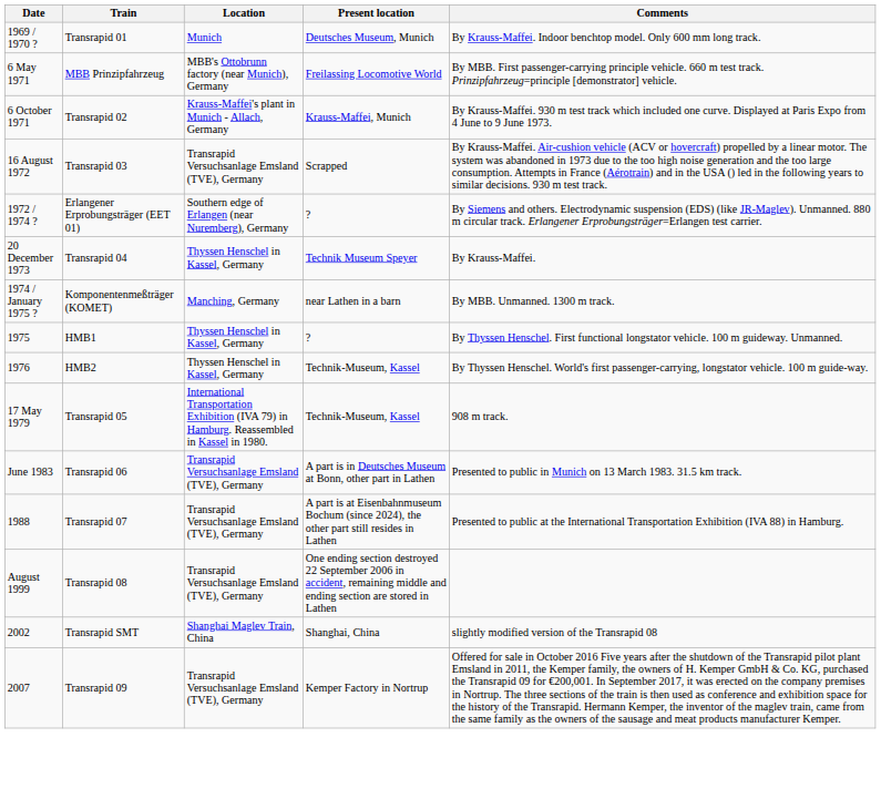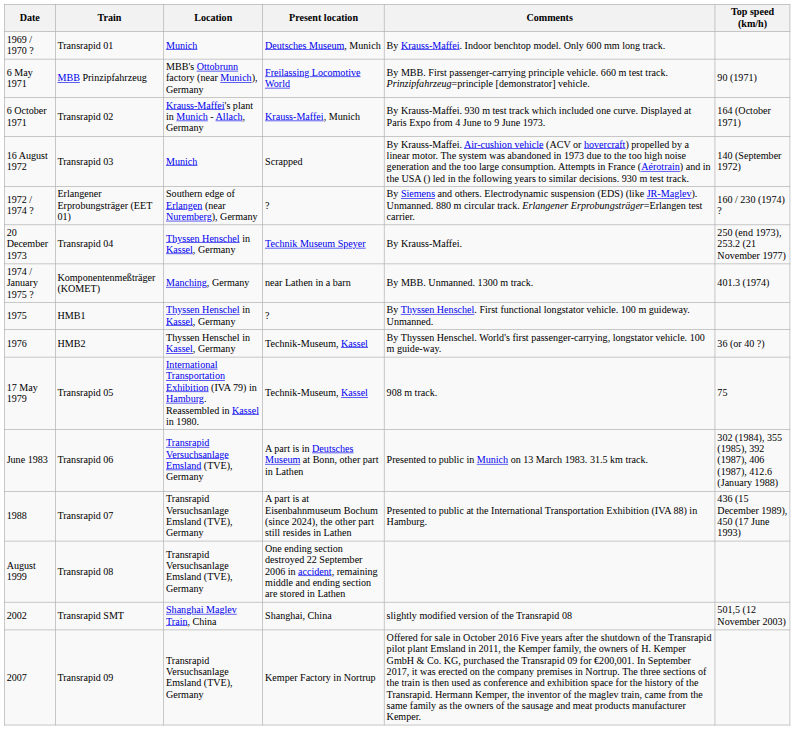 <table class="wikitable">
 <tr>
 <th>Date</th>
 <th>Train</th>
 <th>Location</th>
 <th>Present location</th>
 <th>Comments</th>
+<th>Top speed (km/h)</th>
 </tr>
 <tr>
 <td>1969 / 1970 ?</td>
 <td>Transrapid 01</td>
 <td><a href='#'>Munich</a></td>
 <td><a href='#'>Deutsches Museum</a>, Munich</td>
 <td>By <a href='#'>Krauss-Maffei</a>. Indoor benchtop model. Only 600 mm long track.</td>
+<td></td>
 </tr>
 <tr>
 <td>6 May 1971</td>
 <td><a href='#'>MBB</a> Prinzipfahrzeug</td>
 <td>MBB's <a href='#'>Ottobrunn</a> factory (near <a href='#'>Munich</a>), Germany</td>
 <td><a href='#'>Freilassing Locomotive World</a></td>
 <td>By MBB. First passenger-carrying principle vehicle. 660 m test track. <em>Prinzipfahrzeug</em>=principle [demonstrator] vehicle.</td>
+<td>90 (1971)</td>
 </tr>
 <tr>
 <td>6 October 1971</td>
 <td>Transrapid 02</td>
 <td><a href='#'>Krauss-Maffei</a>'s plant in <a href='#'>Munich</a> - <a href='#'>Allach</a>, Germany</td>
 <td><a href='#'>Krauss-Maffei</a>, Munich</td>
 <td>By Krauss-Maffei. 930 m test track which included one curve. Displayed at Paris Expo from 4 June to 9 June 1973.</td>
+<td>164 (October 1971)</td>
 </tr>
 <tr>
 <td>16 August 1972</td>
 <td>Transrapid 03</td>
-<td>Transrapid Versuchsanlage Emsland (TVE), Germany</td>
+<td><a href='#'>Munich</a></td>
 <td>Scrapped</td>
 <td>By Krauss-Maffei. <a href='#'>Air-cushion vehicle</a> (ACV or <a href='#'>hovercraft</a>) propelled by a linear motor. The system was abandoned in 1973 due to the too high noise generation and the too large consumption. Attempts in France (<a href='#'>Aérotrain</a>) and in the USA () led in the following years to similar decisions. 930 m test track.</td>
+<td>140 (September 1972)</td>
 </tr>
 <tr>
 <td>1972 / 1974 ?</td>
 <td>Erlangener Erprobungsträger (EET 01)</td>
 <td>Southern edge of <a href='#'>Erlangen</a> (near <a href='#'>Nuremberg</a>), Germany</td>
 <td>?</td>
 <td>By <a href='#'>Siemens</a> and others. Electrodynamic suspension (EDS) (like <a href='#'>JR-Maglev</a>). Unmanned. 880 m circular track. <em>Erlangener Erprobungsträger</em>=Erlangen test carrier.</td>
+<td>160 / 230 (1974) ?</td>
 </tr>
 <tr>
 <td>20 December 1973</td>
 <td>Transrapid 04</td>
 <td><a href='#'>Thyssen Henschel</a> in <a href='#'>Kassel</a>, Germany</td>
 <td><a href='#'>Technik Museum Speyer</a></td>
 <td>By Krauss-Maffei.</td>
+<td>250 (end 1973), 253.2 (21 November 1977)</td>
 </tr>
 <tr>
 <td>1974 / January 1975 ?</td>
 <td>Komponentenmeßträger (KOMET)</td>
 <td><a href='#'>Manching</a>, Germany</td>
 <td>near Lathen in a barn</td>
 <td>By MBB. Unmanned. 1300 m track.</td>
+<td>401.3 (1974)</td>
 </tr>
 <tr>
 <td>1975</td>
 <td>HMB1</td>
 <td><a href='#'>Thyssen Henschel</a> in <a href='#'>Kassel</a>, Germany</td>
 <td>?</td>
 <td>By <a href='#'>Thyssen Henschel</a>. First functional longstator vehicle. 100 m guideway. Unmanned.</td>
+<td></td>
 </tr>
 <tr>
 <td>1976</td>
 <td>HMB2</td>
 <td>Thyssen Henschel in <a href='#'>Kassel</a>, Germany</td>
 <td>Technik-Museum, <a href='#'>Kassel</a></td>
 <td>By Thyssen Henschel. World's first passenger-carrying, longstator vehicle. 100 m guide-way.</td>
+<td>36 (or 40 ?)</td>
 </tr>
 <tr>
 <td>17 May 1979</td>
 <td>Transrapid 05</td>
 <td><a href='#'>International Transportation Exhibition</a> (IVA 79) in <a href='#'>Hamburg</a>. Reassembled in <a href='#'>Kassel</a> in 1980.</td>
 <td>Technik-Museum, <a href='#'>Kassel</a></td>
 <td>908 m track.</td>
+<td>75</td>
 </tr>
 <tr>
 <td>June 1983</td>
 <td>Transrapid 06</td>
 <td><a href='#'>Transrapid Versuchsanlage Emsland</a> (TVE), Germany</td>
 <td>A part is in <a href='#'>Deutsches Museum</a> at Bonn, other part in Lathen</td>
 <td>Presented to public in <a href='#'>Munich</a> on 13 March 1983. 31.5 km track.</td>
+<td>302 (1984), 355 (1985), 392 (1987), 406 (1987), 412.6 (January 1988)</td>
 </tr>
 <tr>
 <td>1988</td>
 <td>Transrapid 07</td>
 <td>Transrapid Versuchsanlage Emsland (TVE), Germany</td>
 <td>A part is at Eisenbahnmuseum Bochum (since 2024), the other part still resides in Lathen</td>
 <td>Presented to public at the International Transportation Exhibition (IVA 88) in Hamburg.</td>
+<td>436 (15 December 1989), 450 (17 June 1993)</td>
 </tr>
 <tr>
 <td>August 1999</td>
 <td>Transrapid 08</td>
 <td>Transrapid Versuchsanlage Emsland (TVE), Germany</td>
 <td>One ending section destroyed 22 September 2006 in <a href='#'>accident</a>, remaining middle and ending section are stored in Lathen</td>
+<td></td>
 <td></td>
 </tr>
 <tr>
 <td>2002</td>
 <td>Transrapid SMT</td>
 <td><a href='#'>Shanghai Maglev Train</a>, China</td>
 <td>Shanghai, China</td>
 <td>slightly modified version of the Transrapid 08</td>
+<td>501,5 (12 November 2003)</td>
 </tr>
 <tr>
 <td>2007</td>
 <td>Transrapid 09</td>
 <td>Transrapid Versuchsanlage Emsland (TVE), Germany</td>
 <td>Kemper Factory in Nortrup</td>
 <td>Offered for sale in October 2016  Five years after the shutdown of the Transrapid pilot plant Emsland in 2011, the Kemper family, the owners of H. Kemper GmbH & Co. KG, purchased the Transrapid 09 for €200,001. In September 2017, it was erected on the company premises in Nortrup. The three sections of the train is then  used as conference and exhibition space for the history of the Transrapid. Hermann Kemper, the inventor of the maglev train, came from the same family as the owners of the sausage and meat products manufacturer Kemper.</td>
+<td></td>
 </tr>
 </table>
